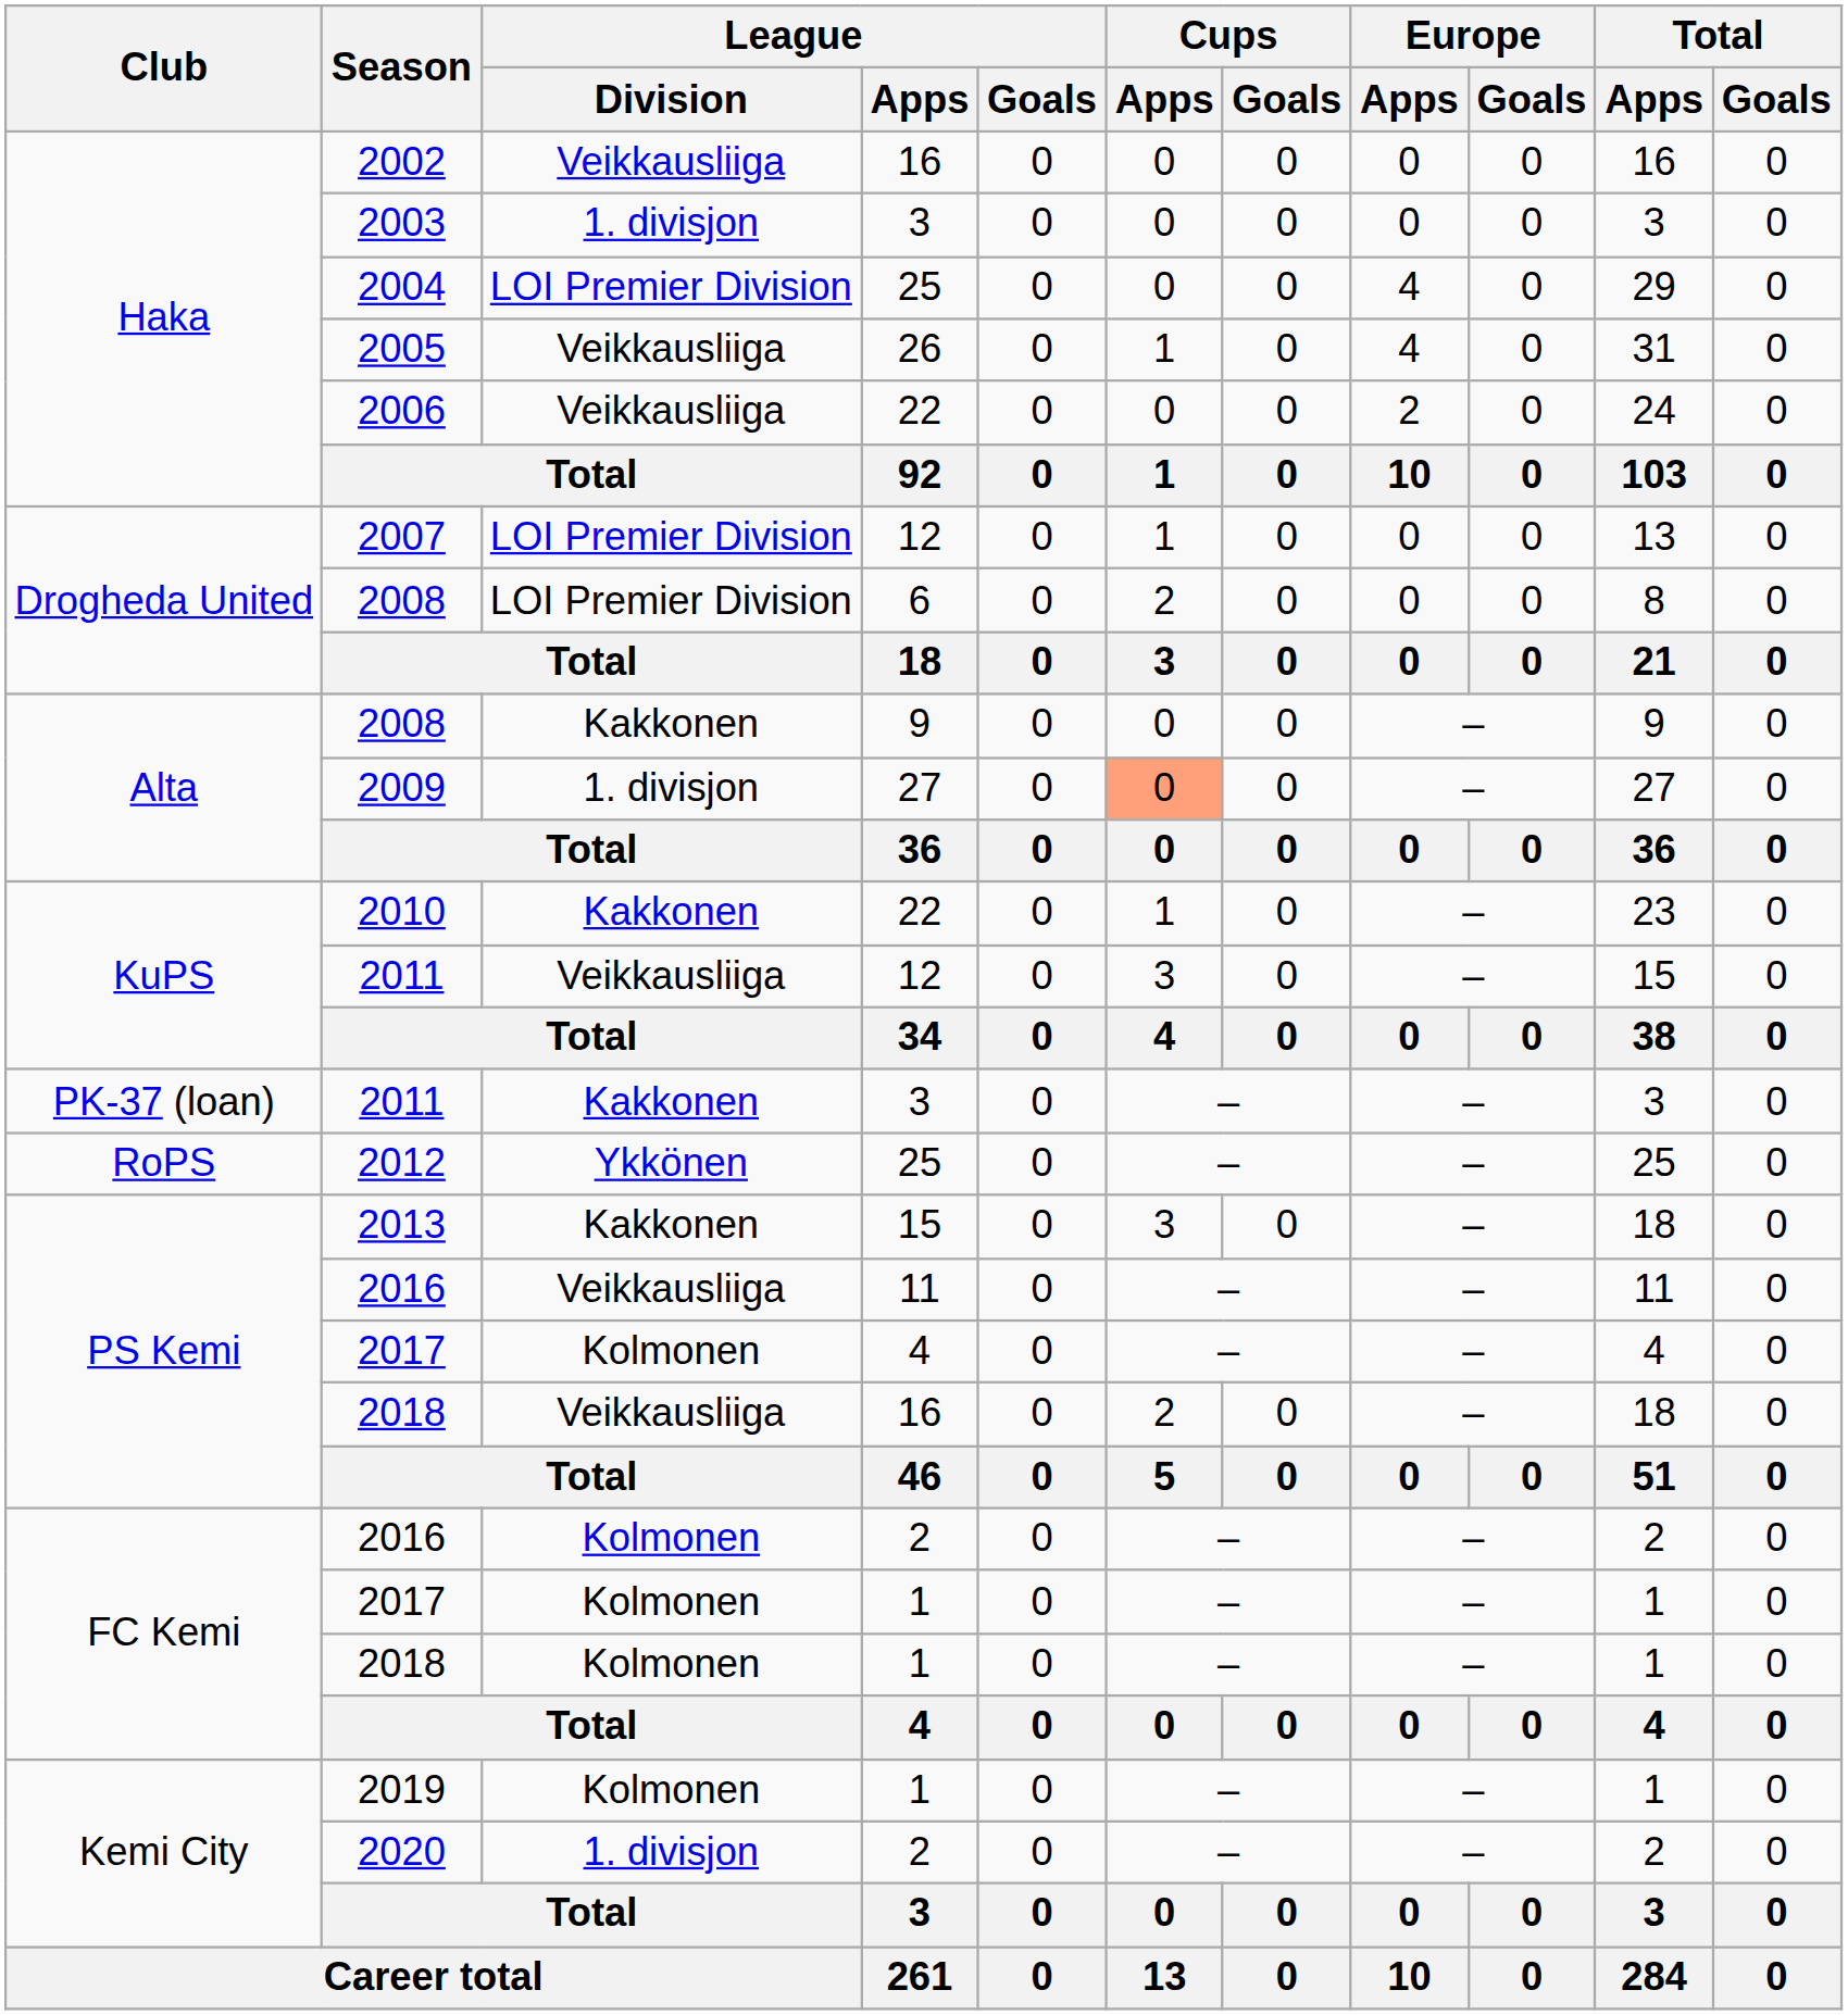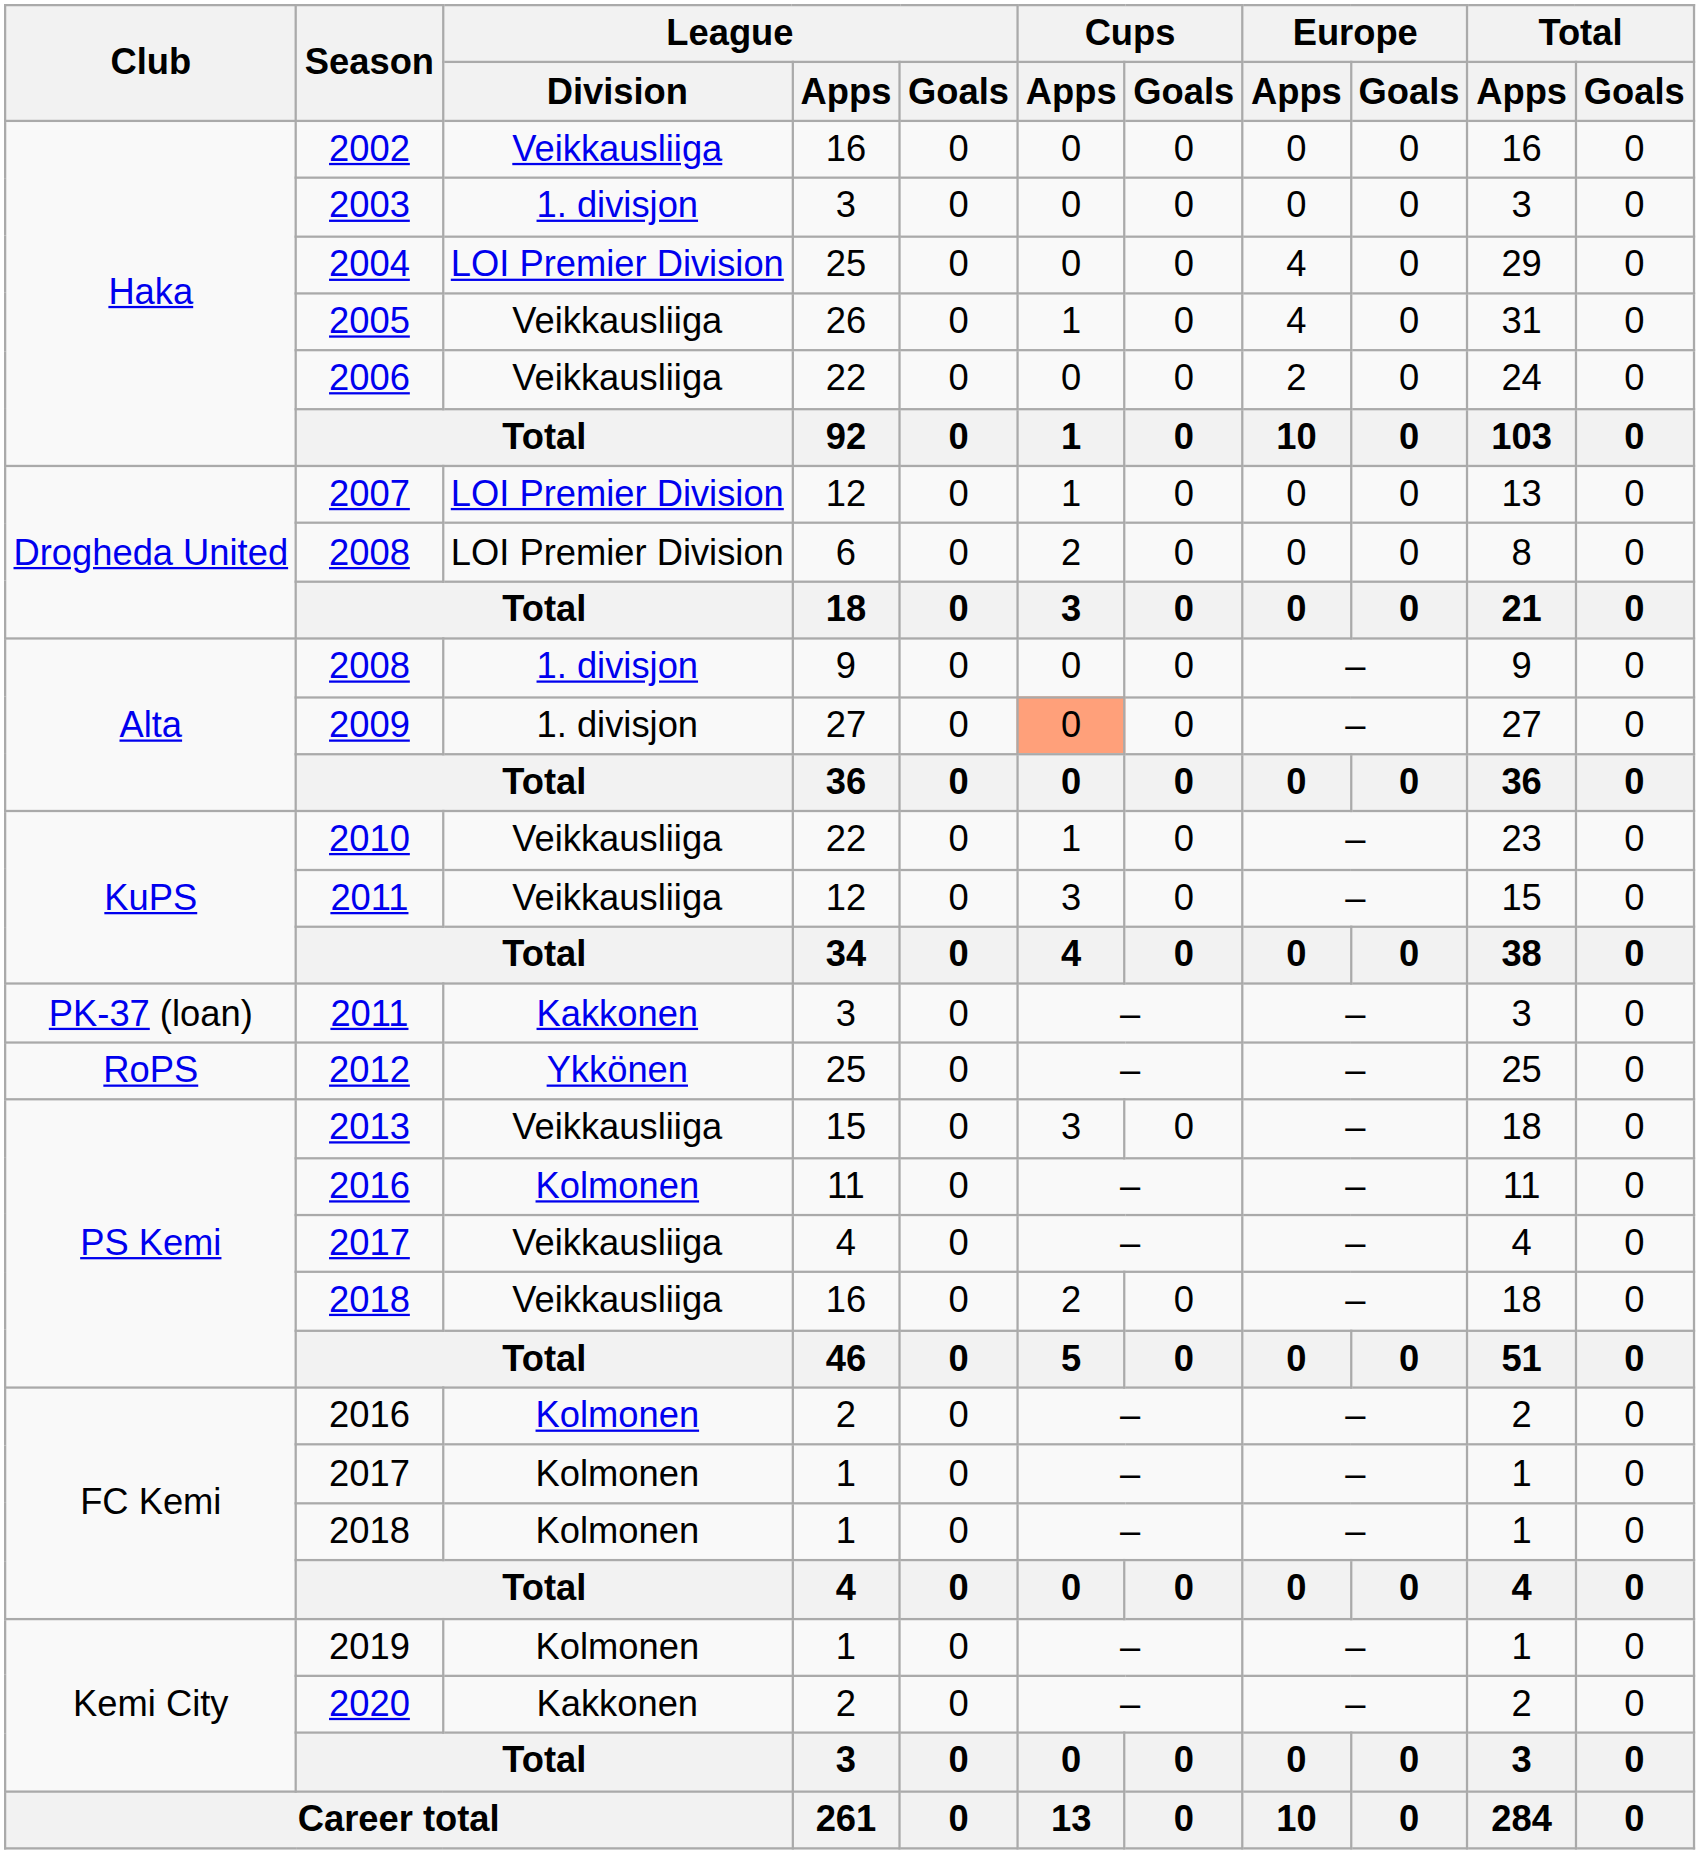 <table class="wikitable" style="text-align:center">
 <tr>
 <th rowspan="2">Club</th>
 <th rowspan="2">Season</th>
 <th colspan="3">League</th>
 <th colspan="2">Cups</th>
 <th colspan="2">Europe</th>
 <th colspan="2">Total</th>
 </tr>
 <tr>
 <th>Division</th>
 <th>Apps</th>
 <th>Goals</th>
 <th>Apps</th>
 <th>Goals</th>
 <th>Apps</th>
 <th>Goals</th>
 <th>Apps</th>
 <th>Goals</th>
 </tr>
 <tr>
 <td rowspan=6><a href='#'>Haka</a></td>
 <td><a href='#'>2002</a></td>
 <td><a href='#'>Veikkausliiga</a></td>
 <td>16</td>
 <td>0</td>
 <td>0</td>
 <td>0</td>
 <td>0</td>
 <td>0</td>
 <td>16</td>
 <td>0</td>
 </tr>
 <tr>
 <td><a href='#'>2003</a></td>
 <td><a href='#'>1. divisjon</a></td>
 <td>3</td>
 <td>0</td>
 <td>0</td>
 <td>0</td>
 <td>0</td>
 <td>0</td>
 <td>3</td>
 <td>0</td>
 </tr>
 <tr>
 <td><a href='#'>2004</a></td>
 <td><a href='#'>LOI Premier Division</a></td>
 <td>25</td>
 <td>0</td>
 <td>0</td>
 <td>0</td>
 <td>4</td>
 <td>0</td>
 <td>29</td>
 <td>0</td>
 </tr>
 <tr>
 <td><a href='#'>2005</a></td>
 <td>Veikkausliiga</td>
 <td>26</td>
 <td>0</td>
 <td>1</td>
 <td>0</td>
 <td>4</td>
 <td>0</td>
 <td>31</td>
 <td>0</td>
 </tr>
 <tr>
 <td><a href='#'>2006</a></td>
 <td>Veikkausliiga</td>
 <td>22</td>
 <td>0</td>
 <td>0</td>
 <td>0</td>
 <td>2</td>
 <td>0</td>
 <td>24</td>
 <td>0</td>
 </tr>
 <tr>
 <th colspan=2>Total</th>
 <th>92</th>
 <th>0</th>
 <th>1</th>
 <th>0</th>
 <th>10</th>
 <th>0</th>
 <th>103</th>
 <th>0</th>
 </tr>
 <tr>
 <td rowspan=3><a href='#'>Drogheda United</a></td>
 <td><a href='#'>2007</a></td>
 <td><a href='#'>LOI Premier Division</a></td>
 <td>12</td>
 <td>0</td>
 <td>1</td>
 <td>0</td>
 <td>0</td>
 <td>0</td>
 <td>13</td>
 <td>0</td>
 </tr>
 <tr>
 <td><a href='#'>2008</a></td>
 <td>LOI Premier Division</td>
 <td>6</td>
 <td>0</td>
 <td>2</td>
 <td>0</td>
 <td>0</td>
 <td>0</td>
 <td>8</td>
 <td>0</td>
 </tr>
 <tr>
 <th colspan=2>Total</th>
 <th>18</th>
 <th>0</th>
 <th>3</th>
 <th>0</th>
 <th>0</th>
 <th>0</th>
 <th>21</th>
 <th>0</th>
 </tr>
 <tr>
 <td rowspan=3><a href='#'>Alta</a></td>
 <td><a href='#'>2008</a></td>
-<td>Kakkonen</td>
+<td><a href='#'>1. divisjon</a></td>
 <td>9</td>
 <td>0</td>
 <td>0</td>
 <td>0</td>
 <td colspan=2>–</td>
 <td>9</td>
 <td>0</td>
 </tr>
 <tr>
 <td><a href='#'>2009</a></td>
 <td>1. divisjon</td>
 <td>27</td>
 <td>0</td>
 <td style="background: lightsalmon;">0</td>
 <td>0</td>
 <td colspan=2>–</td>
 <td>27</td>
 <td>0</td>
 </tr>
 <tr>
 <th colspan=2>Total</th>
 <th>36</th>
 <th>0</th>
 <th>0</th>
 <th>0</th>
 <th>0</th>
 <th>0</th>
 <th>36</th>
 <th>0</th>
 </tr>
 <tr>
 <td rowspan=3><a href='#'>KuPS</a></td>
 <td><a href='#'>2010</a></td>
-<td><a href='#'>Kakkonen</a></td>
+<td>Veikkausliiga</td>
 <td>22</td>
 <td>0</td>
 <td>1</td>
 <td>0</td>
 <td colspan=2>–</td>
 <td>23</td>
 <td>0</td>
 </tr>
 <tr>
 <td><a href='#'>2011</a></td>
 <td>Veikkausliiga</td>
 <td>12</td>
 <td>0</td>
 <td>3</td>
 <td>0</td>
 <td colspan=2>–</td>
 <td>15</td>
 <td>0</td>
 </tr>
 <tr>
 <th colspan=2>Total</th>
 <th>34</th>
 <th>0</th>
 <th>4</th>
 <th>0</th>
 <th>0</th>
 <th>0</th>
 <th>38</th>
 <th>0</th>
 </tr>
 <tr>
 <td><a href='#'>PK-37</a> (loan)</td>
 <td><a href='#'>2011</a></td>
 <td><a href='#'>Kakkonen</a></td>
 <td>3</td>
 <td>0</td>
 <td colspan=2>–</td>
 <td colspan=2>–</td>
 <td>3</td>
 <td>0</td>
 </tr>
 <tr>
 <td><a href='#'>RoPS</a></td>
 <td><a href='#'>2012</a></td>
 <td><a href='#'>Ykkönen</a></td>
 <td>25</td>
 <td>0</td>
 <td colspan=2>–</td>
 <td colspan=2>–</td>
 <td>25</td>
 <td>0</td>
 </tr>
 <tr>
 <td rowspan=5><a href='#'>PS Kemi</a></td>
 <td><a href='#'>2013</a></td>
-<td>Kakkonen</td>
+<td>Veikkausliiga</td>
 <td>15</td>
 <td>0</td>
 <td>3</td>
 <td>0</td>
 <td colspan=2>–</td>
 <td>18</td>
 <td>0</td>
 </tr>
 <tr>
 <td><a href='#'>2016</a></td>
-<td>Veikkausliiga</td>
+<td><a href='#'>Kolmonen</a></td>
 <td>11</td>
 <td>0</td>
 <td colspan=2>–</td>
 <td colspan=2>–</td>
 <td>11</td>
 <td>0</td>
 </tr>
 <tr>
 <td><a href='#'>2017</a></td>
-<td>Kolmonen</td>
+<td>Veikkausliiga</td>
 <td>4</td>
 <td>0</td>
 <td colspan=2>–</td>
 <td colspan=2>–</td>
 <td>4</td>
 <td>0</td>
 </tr>
 <tr>
 <td><a href='#'>2018</a></td>
 <td>Veikkausliiga</td>
 <td>16</td>
 <td>0</td>
 <td>2</td>
 <td>0</td>
 <td colspan=2>–</td>
 <td>18</td>
 <td>0</td>
 </tr>
 <tr>
 <th colspan=2>Total</th>
 <th>46</th>
 <th>0</th>
 <th>5</th>
 <th>0</th>
 <th>0</th>
 <th>0</th>
 <th>51</th>
 <th>0</th>
 </tr>
 <tr>
 <td rowspan=4>FC Kemi</td>
 <td>2016</td>
 <td><a href='#'>Kolmonen</a></td>
 <td>2</td>
 <td>0</td>
 <td colspan=2>–</td>
 <td colspan=2>–</td>
 <td>2</td>
 <td>0</td>
 </tr>
 <tr>
 <td>2017</td>
 <td>Kolmonen</td>
 <td>1</td>
 <td>0</td>
 <td colspan=2>–</td>
 <td colspan=2>–</td>
 <td>1</td>
 <td>0</td>
 </tr>
 <tr>
 <td>2018</td>
 <td>Kolmonen</td>
 <td>1</td>
 <td>0</td>
 <td colspan=2>–</td>
 <td colspan=2>–</td>
 <td>1</td>
 <td>0</td>
 </tr>
 <tr>
 <th colspan=2>Total</th>
 <th>4</th>
 <th>0</th>
 <th>0</th>
 <th>0</th>
 <th>0</th>
 <th>0</th>
 <th>4</th>
 <th>0</th>
 </tr>
 <tr>
 <td rowspan=3>Kemi City</td>
 <td>2019</td>
 <td>Kolmonen</td>
 <td>1</td>
 <td>0</td>
 <td colspan=2>–</td>
 <td colspan=2>–</td>
 <td>1</td>
 <td>0</td>
 </tr>
 <tr>
 <td><a href='#'>2020</a></td>
-<td><a href='#'>1. divisjon</a></td>
+<td>Kakkonen</td>
 <td>2</td>
 <td>0</td>
 <td colspan=2>–</td>
 <td colspan=2>–</td>
 <td>2</td>
 <td>0</td>
 </tr>
 <tr>
 <th colspan=2>Total</th>
 <th>3</th>
 <th>0</th>
 <th>0</th>
 <th>0</th>
 <th>0</th>
 <th>0</th>
 <th>3</th>
 <th>0</th>
 </tr>
 <tr>
 <th colspan="3">Career total</th>
 <th>261</th>
 <th>0</th>
 <th>13</th>
 <th>0</th>
 <th>10</th>
 <th>0</th>
 <th>284</th>
 <th>0</th>
 </tr>
 </table>
